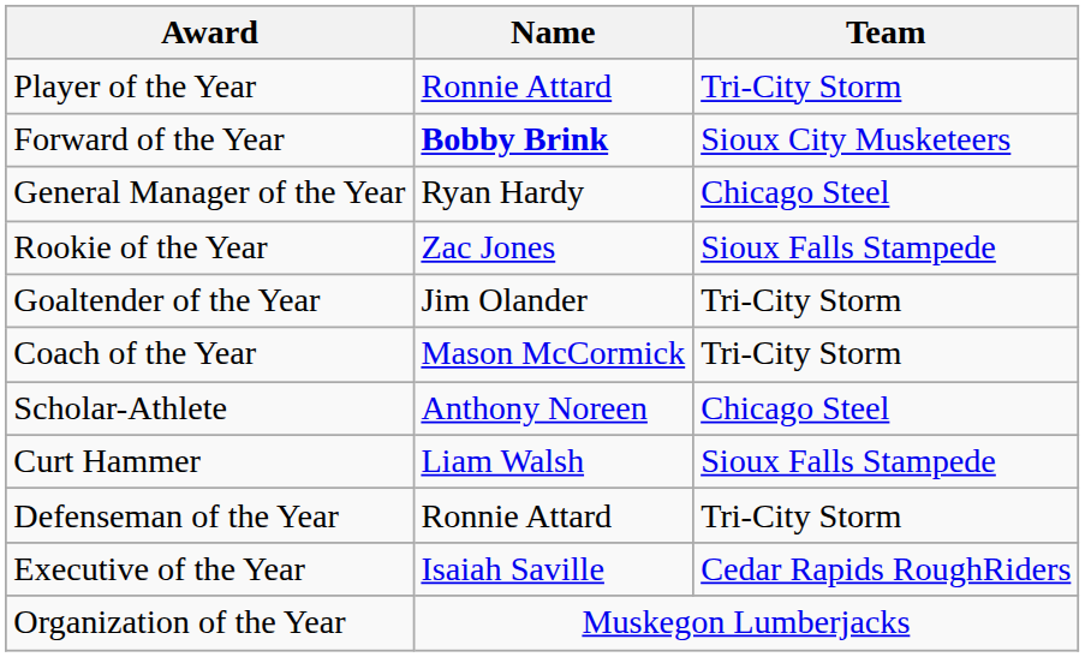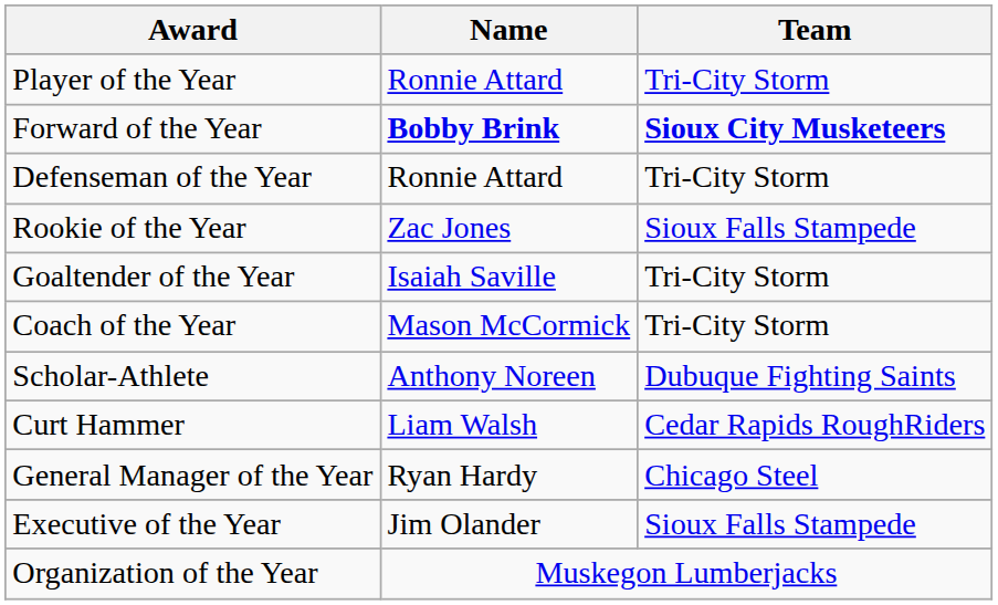 <table class="wikitable" style="text-align:left">
 <tr>
 <th>Award</th>
 <th>Name</th>
 <th>Team</th>
 </tr>
 <tr>
 <td>Player of the Year</td>
 <td><a href='#'>Ronnie Attard</a></td>
 <td><a href='#'>Tri-City Storm</a></td>
 </tr>
 <tr>
 <td>Forward of the Year</td>
 <td><strong><a href='#'>Bobby Brink</a></strong></td>
-<td><a href='#'>Sioux City Musketeers</a></td>
+<td><strong><a href='#'>Sioux City Musketeers</a></strong></td>
 </tr>
 <tr>
-<td>General Manager of the Year</td>
-<td>Ryan Hardy</td>
-<td><a href='#'>Chicago Steel</a></td>
+<td>Defenseman of the Year</td>
+<td>Ronnie Attard</td>
+<td>Tri-City Storm</td>
 </tr>
 <tr>
 <td>Rookie of the Year</td>
 <td><a href='#'>Zac Jones</a></td>
 <td><a href='#'>Sioux Falls Stampede</a></td>
 </tr>
 <tr>
 <td>Goaltender of the Year</td>
-<td>Jim Olander</td>
+<td><a href='#'>Isaiah Saville</a></td>
 <td>Tri-City Storm</td>
 </tr>
 <tr>
 <td>Coach of the Year</td>
 <td><a href='#'>Mason McCormick</a></td>
 <td>Tri-City Storm</td>
 </tr>
 <tr>
 <td>Scholar-Athlete</td>
 <td><a href='#'>Anthony Noreen</a></td>
-<td><a href='#'>Chicago Steel</a></td>
+<td><a href='#'>Dubuque Fighting Saints</a></td>
 </tr>
 <tr>
 <td>Curt Hammer</td>
 <td><a href='#'>Liam Walsh</a></td>
-<td><a href='#'>Sioux Falls Stampede</a></td>
+<td><a href='#'>Cedar Rapids RoughRiders</a></td>
 </tr>
 <tr>
-<td>Defenseman of the Year</td>
-<td>Ronnie Attard</td>
-<td>Tri-City Storm</td>
+<td>General Manager of the Year</td>
+<td>Ryan Hardy</td>
+<td><a href='#'>Chicago Steel</a></td>
 </tr>
 <tr>
 <td>Executive of the Year</td>
-<td><a href='#'>Isaiah Saville</a></td>
-<td><a href='#'>Cedar Rapids RoughRiders</a></td>
+<td>Jim Olander</td>
+<td><a href='#'>Sioux Falls Stampede</a></td>
 </tr>
 <tr>
 <td>Organization of the Year</td>
 <td colspan=2 align=center><a href='#'>Muskegon Lumberjacks</a></td>
 </tr>
 </table>
